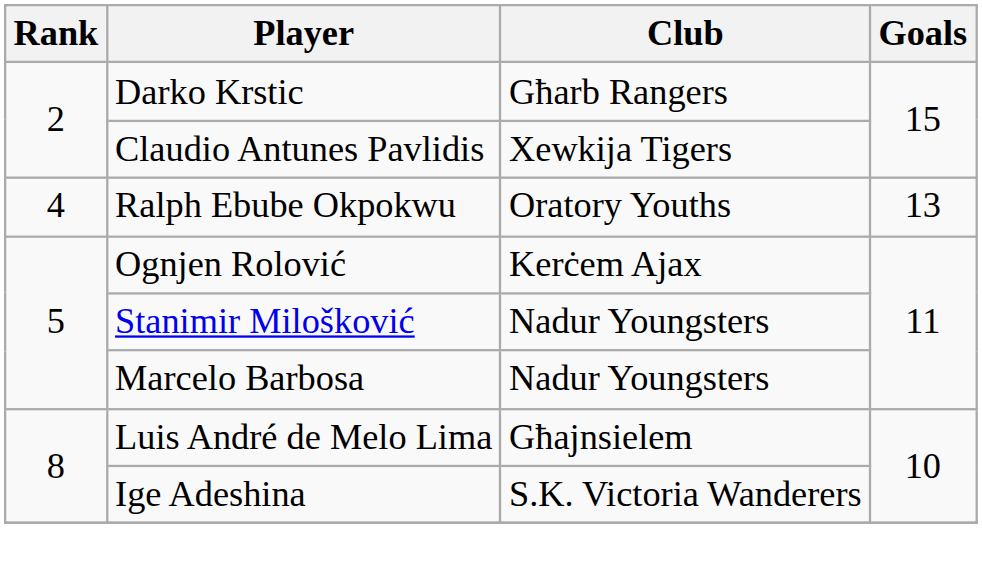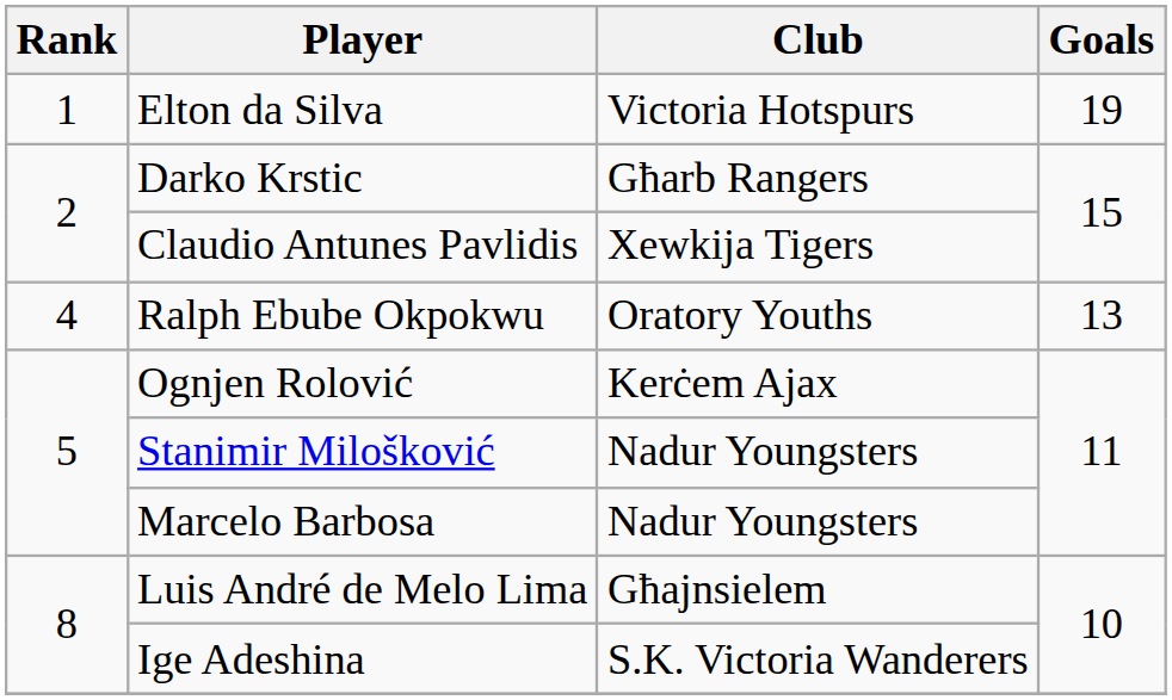 <table class="wikitable" style="text-align:center">
 <tr>
 <th>Rank</th>
 <th>Player</th>
 <th>Club</th>
 <th>Goals</th>
+</tr>
+<tr>
+<td>1</td>
+<td align="left"> Elton da Silva</td>
+<td align="left">Victoria Hotspurs</td>
+<td>19</td>
 </tr>
 <tr>
 <td rowspan="2">2</td>
 <td align="left"> Darko Krstic</td>
 <td align="left">Għarb Rangers</td>
 <td rowspan="2">15</td>
 </tr>
 <tr>
 <td align="left"> Claudio Antunes Pavlidis</td>
 <td align="left">Xewkija Tigers</td>
 </tr>
 <tr>
 <td>4</td>
 <td align="left"> Ralph Ebube Okpokwu</td>
 <td align="left">Oratory Youths</td>
 <td>13</td>
 </tr>
 <tr>
 <td rowspan="3">5</td>
 <td align="left"> Ognjen Rolović</td>
 <td align="left">Kerċem Ajax</td>
 <td rowspan="3">11</td>
 </tr>
 <tr>
 <td align="left"> <a href='#'>Stanimir Milošković</a></td>
 <td align="left">Nadur Youngsters</td>
 </tr>
 <tr>
 <td align="left"> Marcelo Barbosa</td>
 <td align="left">Nadur Youngsters</td>
 </tr>
 <tr>
 <td rowspan="2">8</td>
 <td align="left"> Luis André de Melo Lima</td>
 <td align="left">Għajnsielem</td>
 <td rowspan="2">10</td>
 </tr>
 <tr>
 <td align="left"> Ige Adeshina</td>
 <td align="left">S.K. Victoria Wanderers</td>
 </tr>
 <tr>
 </tr>
 </table>
